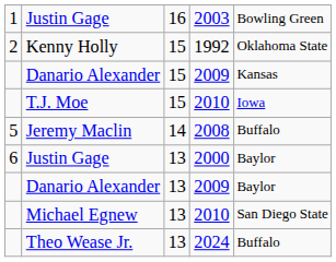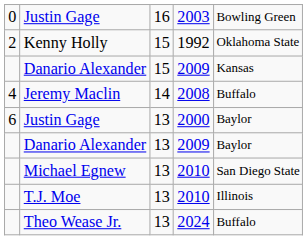 <table class="wikitable">
 <tr>
 </tr>
 <tr>
-<td>1</td>
+<td>0</td>
 <td><a href='#'>Justin Gage</a></td>
 <td>16</td>
 <td><a href='#'>2003</a></td>
 <td style="font-size:80%;">Bowling Green</td>
 </tr>
 <tr>
 <td>2</td>
 <td>Kenny Holly</td>
 <td>15</td>
 <td>1992</td>
 <td style="font-size:80%;">Oklahoma State</td>
 </tr>
 <tr>
 <td></td>
 <td><a href='#'>Danario Alexander</a></td>
 <td>15</td>
 <td><a href='#'>2009</a></td>
 <td style="font-size:80%;">Kansas</td>
 </tr>
 <tr>
-<td></td>
-<td><a href='#'>T.J. Moe</a></td>
-<td>15</td>
-<td><a href='#'>2010</a></td>
-<td style="font-size:80%;"><a href='#'>Iowa</a></td>
-</tr>
-<tr>
-<td>5</td>
+<td>4</td>
 <td><a href='#'>Jeremy Maclin</a></td>
 <td>14</td>
 <td><a href='#'>2008</a></td>
 <td style="font-size:80%;">Buffalo</td>
 </tr>
 <tr>
 <td>6</td>
 <td><a href='#'>Justin Gage</a></td>
 <td>13</td>
 <td><a href='#'>2000</a></td>
 <td style="font-size:80%;">Baylor</td>
 </tr>
 <tr>
 <td></td>
 <td><a href='#'>Danario Alexander</a></td>
 <td>13</td>
 <td><a href='#'>2009</a></td>
 <td style="font-size:80%;">Baylor</td>
 </tr>
 <tr>
 <td></td>
 <td><a href='#'>Michael Egnew</a></td>
 <td>13</td>
 <td><a href='#'>2010</a></td>
 <td style="font-size:80%;">San Diego State</td>
 </tr>
 <tr>
 <td></td>
+<td><a href='#'>T.J. Moe</a></td>
+<td>13</td>
+<td><a href='#'>2010</a></td>
+<td style="font-size:80%;">Illinois</td>
+</tr>
+<tr>
+<td></td>
 <td><a href='#'>Theo Wease Jr.</a></td>
 <td>13</td>
 <td><a href='#'>2024</a></td>
 <td style="font-size:80%;">Buffalo</td>
 </tr>
 </table>
